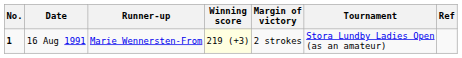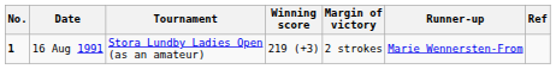 <table class="wikitable" style="font-size:95%;">
 <tr>
 <th>No.</th>
 <th>Date</th>
-<th>Runner-up</th>
+<th>Tournament</th>
 <th>Winning<br>score</th>
 <th>Margin of<br>victory</th>
-<th>Tournament</th>
+<th>Runner-up</th>
 <th>Ref</th>
 </tr>
 <tr>
 <td><strong>1</strong></td>
 <td align=right>16 Aug <a href='#'>1991</a></td>
+<td><a href='#'>Stora Lundby Ladies Open</a><br>(as an amateur)</td>
+<td align=left>219 (+3)</td>
+<td>2 strokes</td>
 <td> <a href='#'>Marie Wennersten-From</a></td>
-<td align=left style="background: lightyellow;">219 (+3)</td>
-<td>2 strokes</td>
-<td><a href='#'>Stora Lundby Ladies Open</a><br>(as an amateur)</td>
 <td></td>
 </tr>
 </table>
